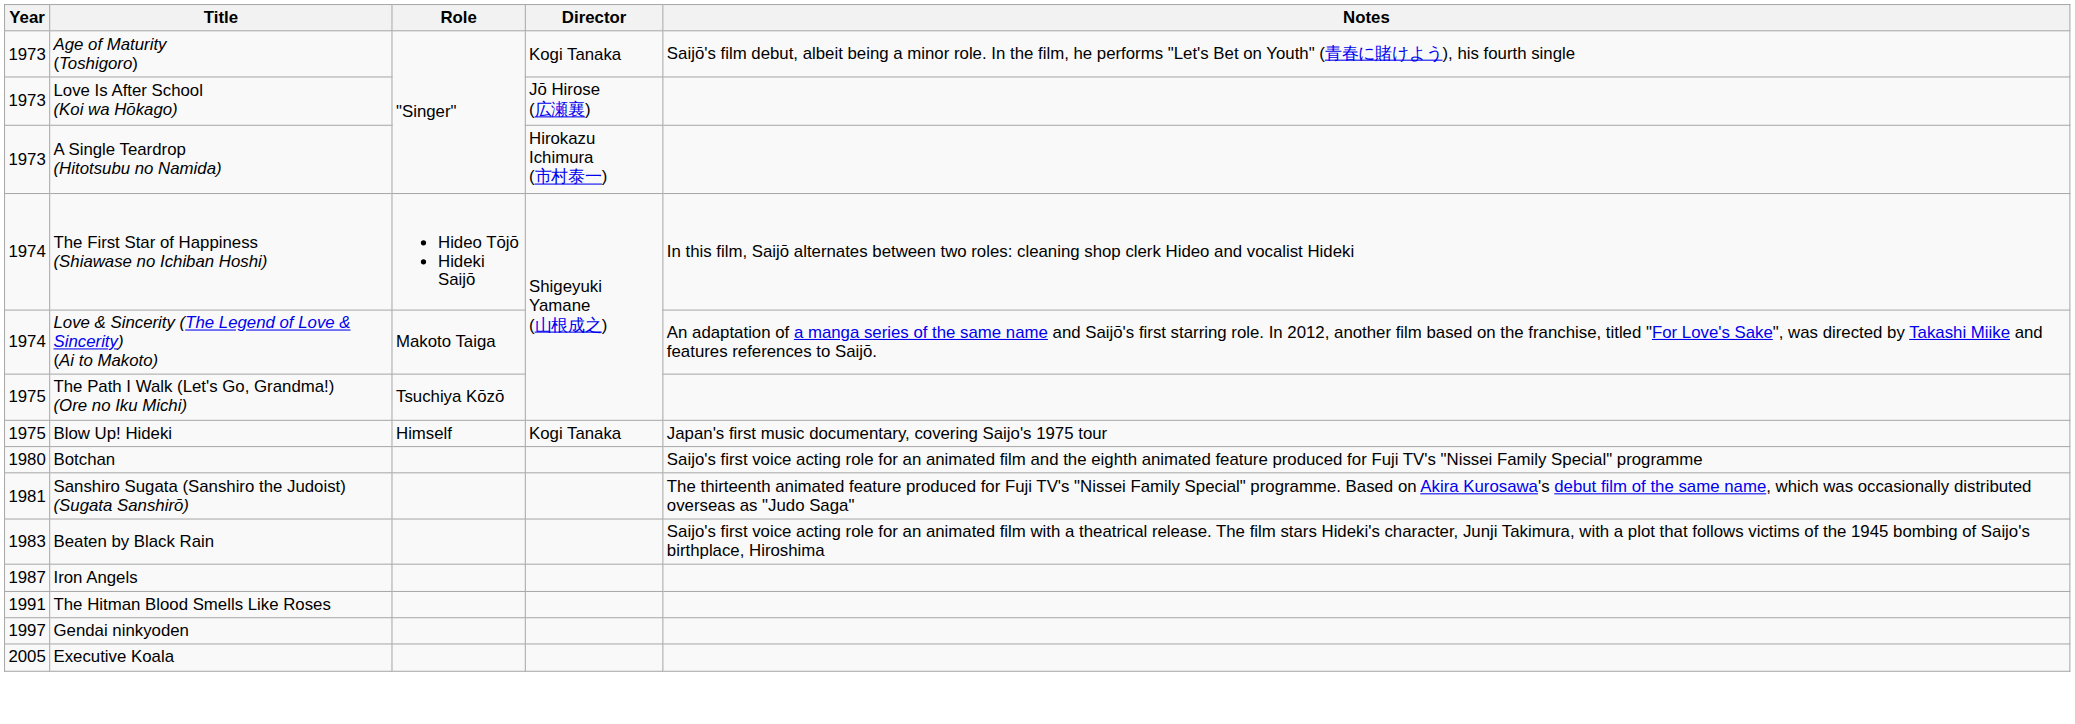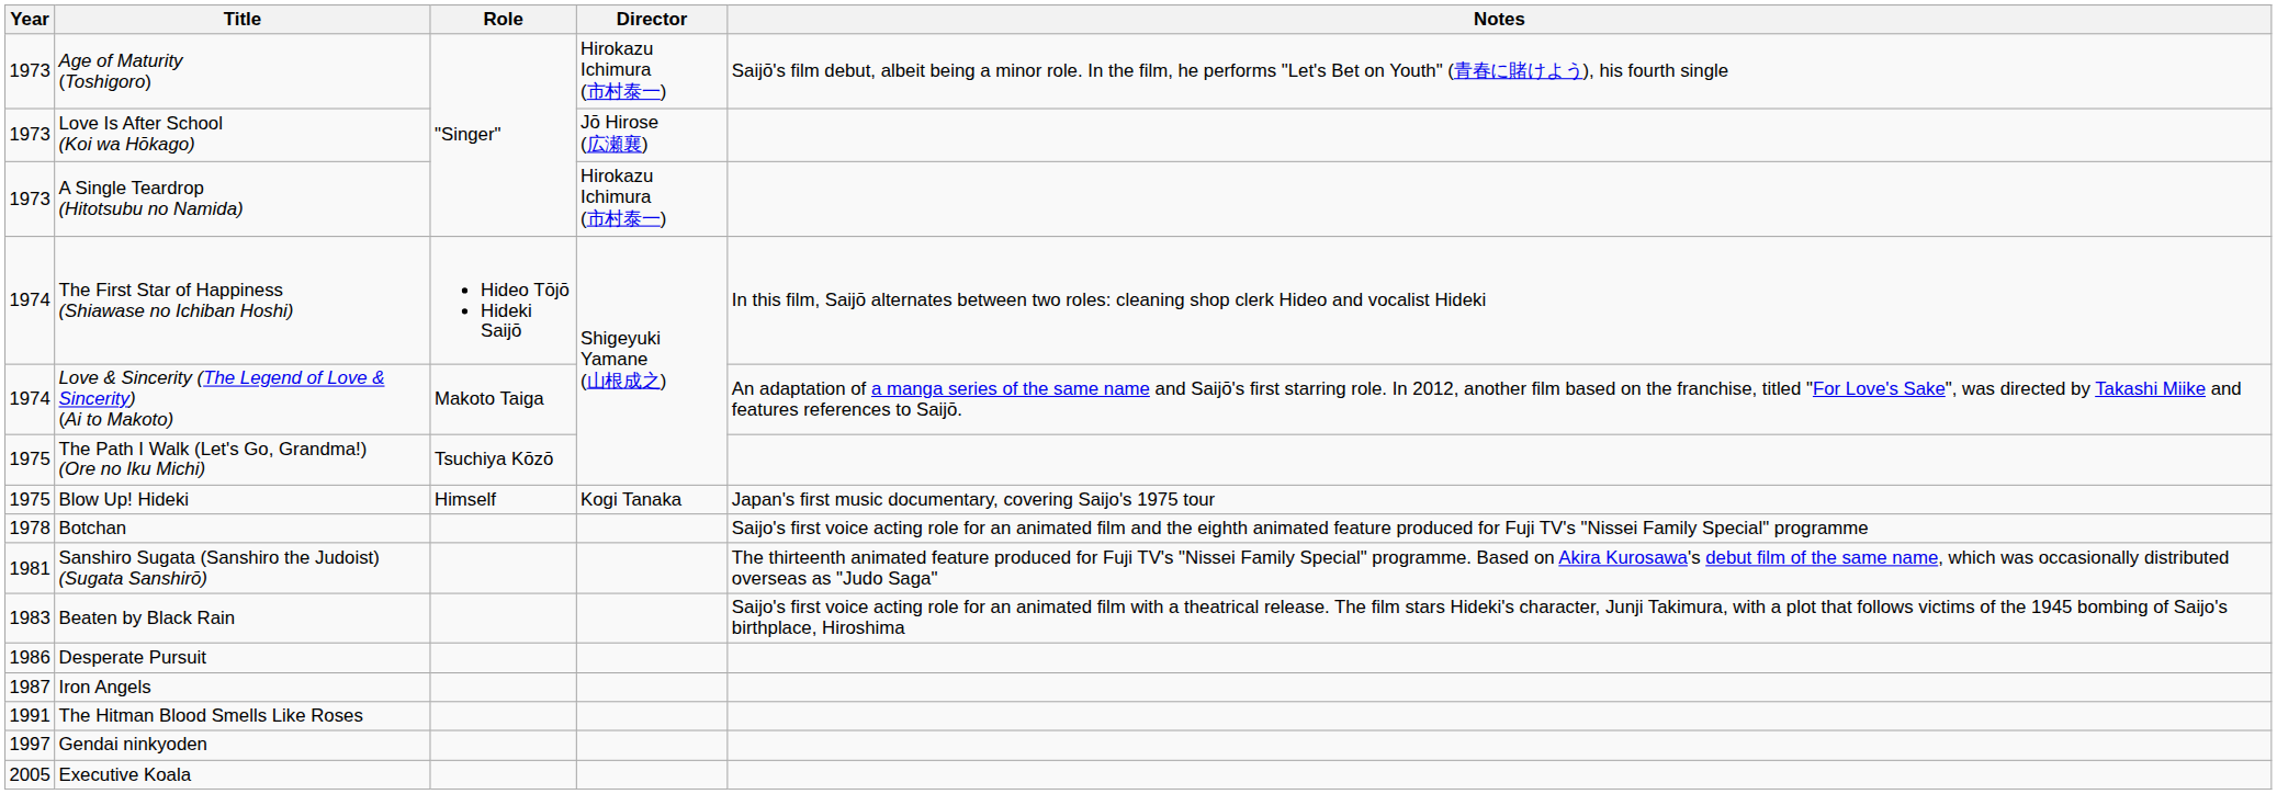 <table class="wikitable">
 <tr>
 <th>Year</th>
 <th>Title</th>
 <th>Role</th>
 <th>Director</th>
 <th>Notes</th>
 </tr>
 <tr>
 <td>1973</td>
 <td><em>Age of Maturity</em><br>(<em>Toshigoro</em>)</td>
 <td rowspan="3">"Singer"</td>
-<td>Kogi Tanaka</td>
+<td>Hirokazu Ichimura<br>(<a href='#'>市村泰一</a>)</td>
 <td>Saijō's film debut, albeit being a minor role. In the film, he performs "Let's Bet on Youth" (<a href='#'>青春に賭けよう</a>), his fourth single</td>
 </tr>
 <tr>
 <td>1973</td>
 <td>Love Is After School<br><em>(Koi wa Hōkago)</em></td>
 <td>Jō Hirose<br>(<a href='#'>広瀬襄</a>)</td>
 <td></td>
 </tr>
 <tr>
 <td>1973</td>
 <td>A Single Teardrop<br><em>(Hitotsubu no Namida)</em></td>
 <td>Hirokazu Ichimura<br>(<a href='#'>市村泰一</a>)</td>
 <td></td>
 </tr>
 <tr>
 <td>1974</td>
 <td>The First Star of Happiness<br><em>(Shiawase no Ichiban Hoshi)</em></td>
 <td><br><ul><li>Hideo Tōjō</li><li>Hideki Saijō</li></ul></td>
 <td rowspan="3">Shigeyuki Yamane<br>(<a href='#'>山根成之</a>)</td>
 <td>In this film, Saijō alternates between two roles: cleaning shop clerk Hideo and vocalist Hideki</td>
 </tr>
 <tr>
 <td>1974</td>
 <td><em>Love & Sincerity (<a href='#'>The Legend of Love & Sincerity</a>)</em><br>(<em>Ai to Makoto)</em></td>
 <td>Makoto Taiga</td>
 <td>An adaptation of <a href='#'>a manga series of the same name</a> and Saijō's first starring role. In 2012, another film based on the franchise, titled "<a href='#'>For Love's Sake</a>", was directed by <a href='#'>Takashi Miike</a> and features references to Saijō.</td>
 </tr>
 <tr>
 <td>1975</td>
 <td>The Path I Walk (Let's Go, Grandma!)<br><em>(Ore no Iku Michi)</em></td>
 <td>Tsuchiya Kōzō</td>
 <td></td>
 </tr>
 <tr>
 <td>1975</td>
 <td>Blow Up! Hideki</td>
 <td>Himself</td>
 <td>Kogi Tanaka</td>
 <td>Japan's first music documentary, covering Saijo's 1975 tour</td>
 </tr>
 <tr>
-<td>1980</td>
+<td>1978</td>
 <td>Botchan</td>
 <td></td>
 <td></td>
 <td>Saijo's first voice acting role for an animated film and the eighth animated feature produced for Fuji TV's "Nissei Family Special" programme</td>
 </tr>
 <tr>
 <td>1981</td>
 <td>Sanshiro Sugata (Sanshiro the Judoist)<br><em>(Sugata Sanshirō)</em></td>
 <td></td>
 <td></td>
 <td>The thirteenth animated feature produced for Fuji TV's "Nissei Family Special" programme. Based on <a href='#'>Akira Kurosawa</a>'s <a href='#'>debut film of the same name</a>, which was occasionally distributed overseas as "Judo Saga"</td>
 </tr>
 <tr>
 <td>1983</td>
 <td>Beaten by Black Rain</td>
 <td></td>
 <td></td>
 <td>Saijo's first voice acting role for an animated film with a theatrical release. The film stars Hideki's character, Junji Takimura, with a plot that follows victims of the 1945 bombing of Saijo's birthplace, Hiroshima</td>
+</tr>
+<tr>
+<td>1986</td>
+<td>Desperate Pursuit</td>
+<td></td>
+<td></td>
+<td></td>
 </tr>
 <tr>
 <td>1987</td>
 <td>Iron Angels</td>
 <td></td>
 <td></td>
 <td></td>
 </tr>
 <tr>
 <td>1991</td>
 <td>The Hitman Blood Smells Like Roses</td>
 <td></td>
 <td></td>
 <td></td>
 </tr>
 <tr>
 <td>1997</td>
 <td>Gendai ninkyoden</td>
 <td></td>
 <td></td>
 <td></td>
 </tr>
 <tr>
 <td>2005</td>
 <td>Executive Koala</td>
 <td></td>
 <td></td>
 <td></td>
 </tr>
 </table>
